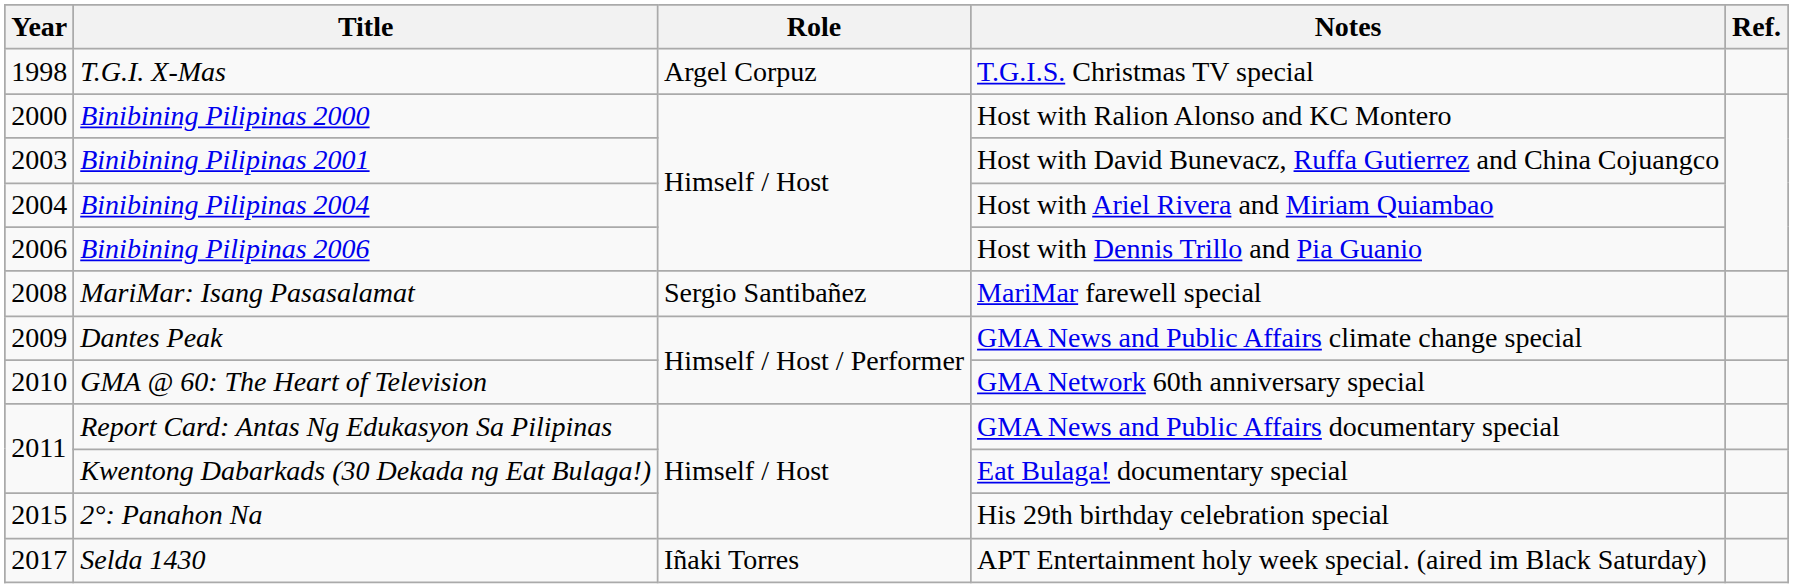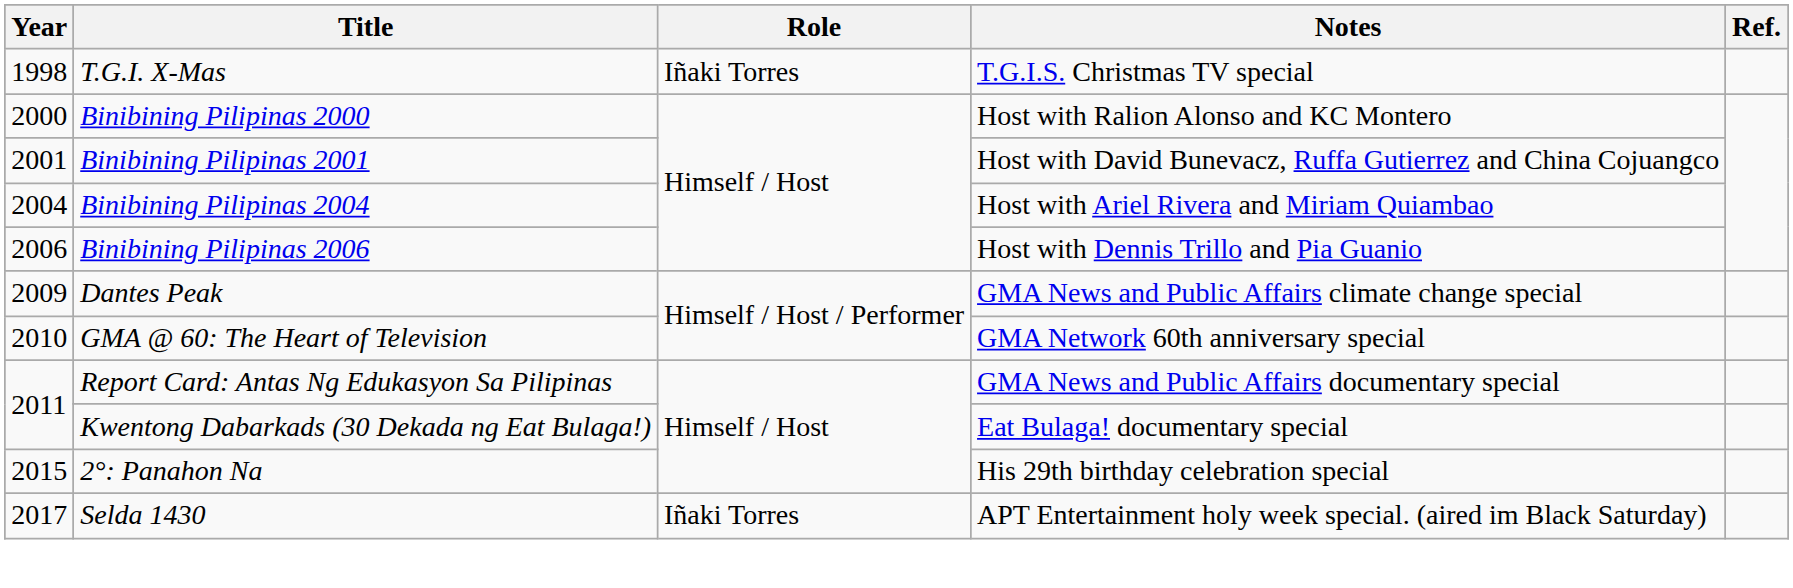 <table class="wikitable">
 <tr>
 <th>Year</th>
 <th>Title</th>
 <th>Role</th>
 <th>Notes</th>
 <th>Ref.</th>
 </tr>
 <tr>
 <td>1998</td>
 <td><em>T.G.I. X-Mas</em></td>
-<td>Argel Corpuz</td>
+<td>Iñaki Torres</td>
 <td><a href='#'>T.G.I.S.</a> Christmas TV special</td>
 <td></td>
 </tr>
 <tr>
 <td>2000</td>
 <td><em><a href='#'>Binibining Pilipinas 2000</a></em></td>
 <td rowspan="4">Himself / Host</td>
 <td>Host with Ralion Alonso and KC Montero</td>
 </tr>
 <tr>
-<td>2003</td>
+<td>2001</td>
 <td><em><a href='#'>Binibining Pilipinas 2001</a></em></td>
 <td>Host with David Bunevacz, <a href='#'>Ruffa Gutierrez</a> and China Cojuangco</td>
 </tr>
 <tr>
 <td>2004</td>
 <td><em><a href='#'>Binibining Pilipinas 2004</a></em></td>
 <td>Host with <a href='#'>Ariel Rivera</a> and <a href='#'>Miriam Quiambao</a></td>
 </tr>
 <tr>
 <td>2006</td>
 <td><em><a href='#'>Binibining Pilipinas 2006</a></em></td>
 <td>Host with <a href='#'>Dennis Trillo</a> and <a href='#'>Pia Guanio</a></td>
-</tr>
-<tr>
-<td>2008</td>
-<td><em>MariMar: Isang Pasasalamat</em></td>
-<td>Sergio Santibañez</td>
-<td><a href='#'>MariMar</a> farewell special</td>
-<td></td>
 </tr>
 <tr>
 <td>2009</td>
 <td><em>Dantes Peak</em></td>
 <td rowspan="2">Himself / Host / Performer</td>
 <td><a href='#'>GMA News and Public Affairs</a> climate change special</td>
 <td></td>
 </tr>
 <tr>
 <td>2010</td>
 <td><em>GMA @ 60: The Heart of Television</em></td>
 <td><a href='#'>GMA Network</a> 60th anniversary special</td>
 <td></td>
 </tr>
 <tr>
 <td rowspan="2">2011</td>
 <td><em>Report Card: Antas Ng Edukasyon Sa Pilipinas</em></td>
 <td rowspan="3">Himself / Host</td>
 <td><a href='#'>GMA News and Public Affairs</a> documentary special</td>
 <td></td>
 </tr>
 <tr>
 <td><em>Kwentong Dabarkads (30 Dekada ng Eat Bulaga!)</em></td>
 <td><a href='#'>Eat Bulaga!</a> documentary special</td>
 <td></td>
 </tr>
 <tr>
 <td>2015</td>
 <td><em>2°: Panahon Na</em></td>
 <td>His 29th birthday celebration special</td>
 <td></td>
 </tr>
 <tr>
 <td>2017</td>
 <td><em>Selda 1430</em></td>
 <td>Iñaki Torres</td>
 <td>APT Entertainment holy week special. (aired im Black Saturday)</td>
 <td></td>
 </tr>
 </table>
